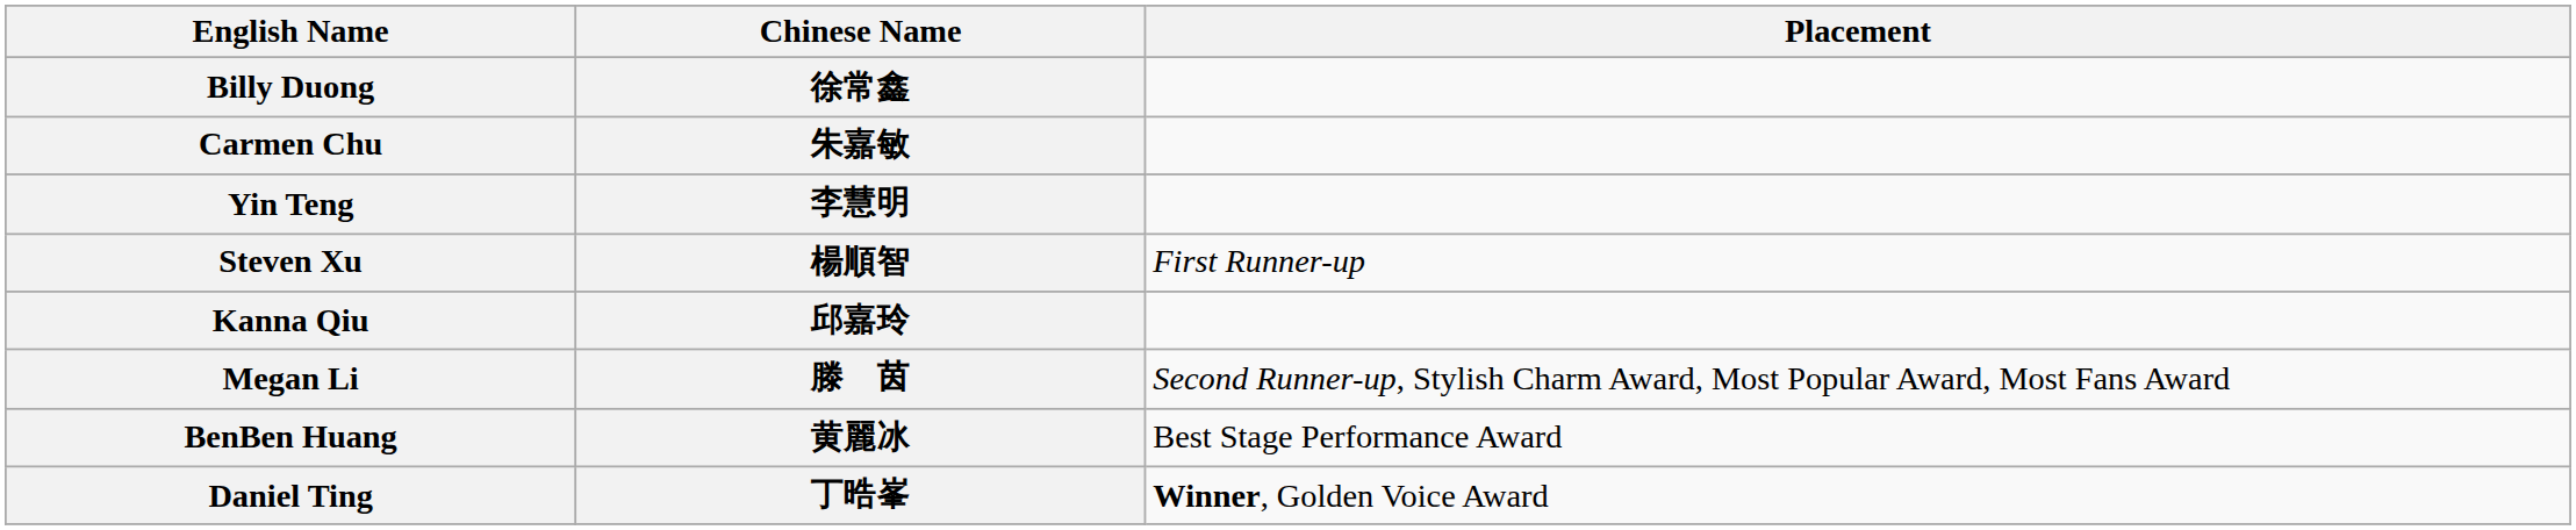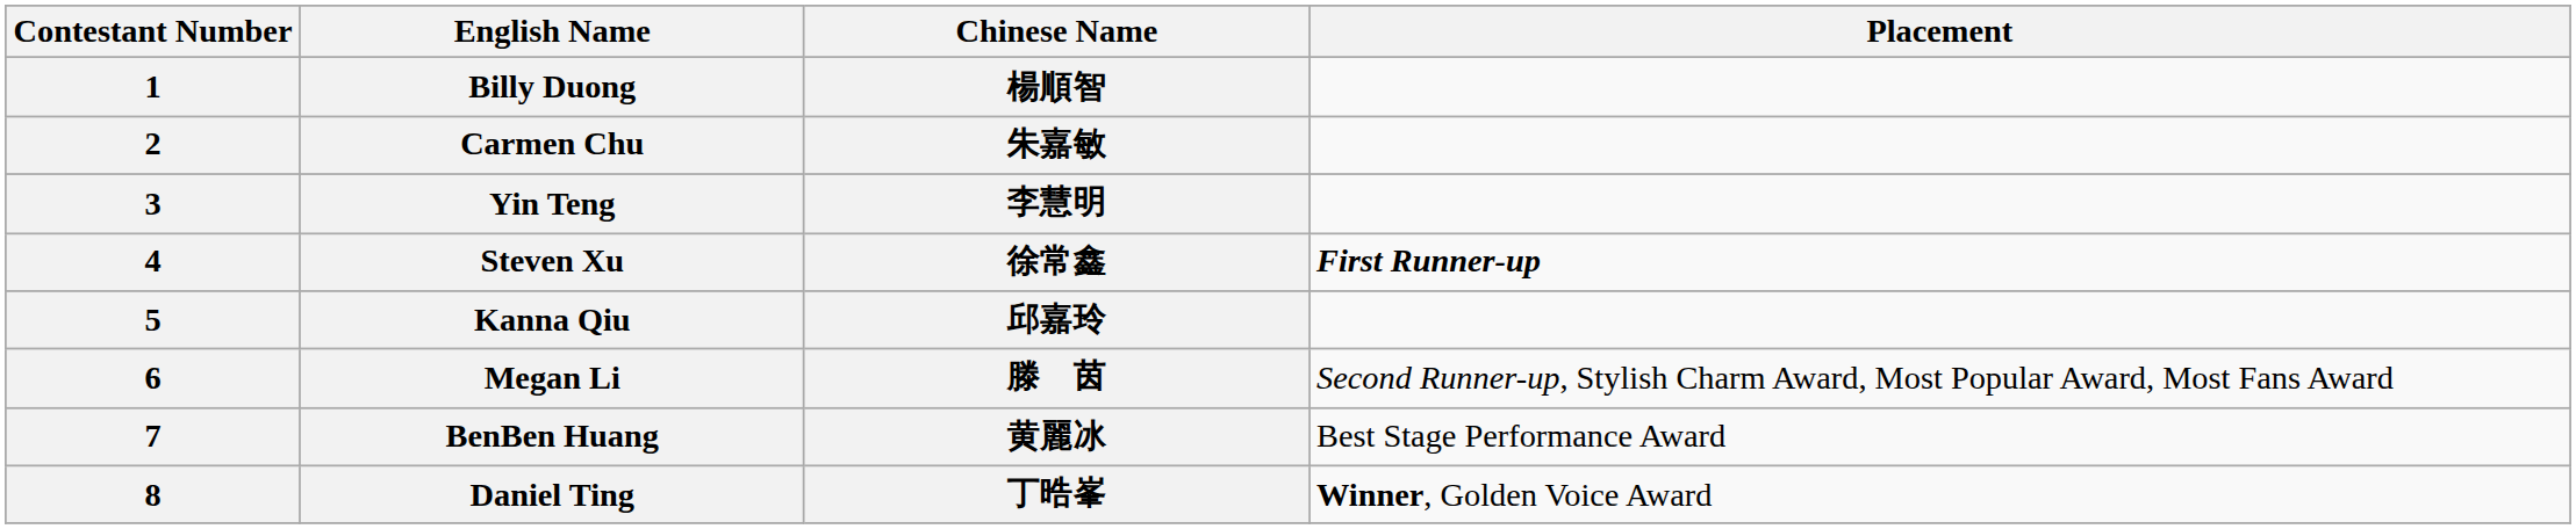 <table class="wikitable">
 <tr>
+<th width="7%">Contestant Number</th>
 <th width="12%">English Name</th>
 <th width="12%">Chinese Name</th>
 <th width="30%">Placement</th>
 </tr>
 <tr>
+<th>1</th>
 <th>Billy Duong</th>
-<th>徐常鑫</th>
+<th>楊順智</th>
 <td></td>
 </tr>
 <tr>
+<th>2</th>
 <th>Carmen Chu</th>
 <th>朱嘉敏</th>
 <td></td>
 </tr>
 <tr>
+<th>3</th>
 <th>Yin Teng</th>
 <th>李慧明</th>
 <td></td>
 </tr>
 <tr>
+<th>4</th>
 <th>Steven Xu</th>
-<th>楊順智</th>
-<td><em>First Runner-up</em></td>
+<th>徐常鑫</th>
+<td><strong><em>First Runner-up</em></strong></td>
 </tr>
 <tr>
+<th>5</th>
 <th>Kanna Qiu</th>
 <th>邱嘉玲</th>
 <td></td>
 </tr>
 <tr>
+<th>6</th>
 <th>Megan Li</th>
 <th>滕　茵</th>
 <td><em>Second Runner-up</em>, Stylish Charm Award, Most Popular Award, Most Fans Award</td>
 </tr>
 <tr>
+<th>7</th>
 <th>BenBen Huang</th>
 <th>黄麗冰</th>
 <td>Best Stage Performance Award</td>
 </tr>
 <tr>
+<th>8</th>
 <th>Daniel Ting</th>
 <th>丁晧峯</th>
 <td><strong>Winner</strong>, Golden Voice Award</td>
 </tr>
 </table>
